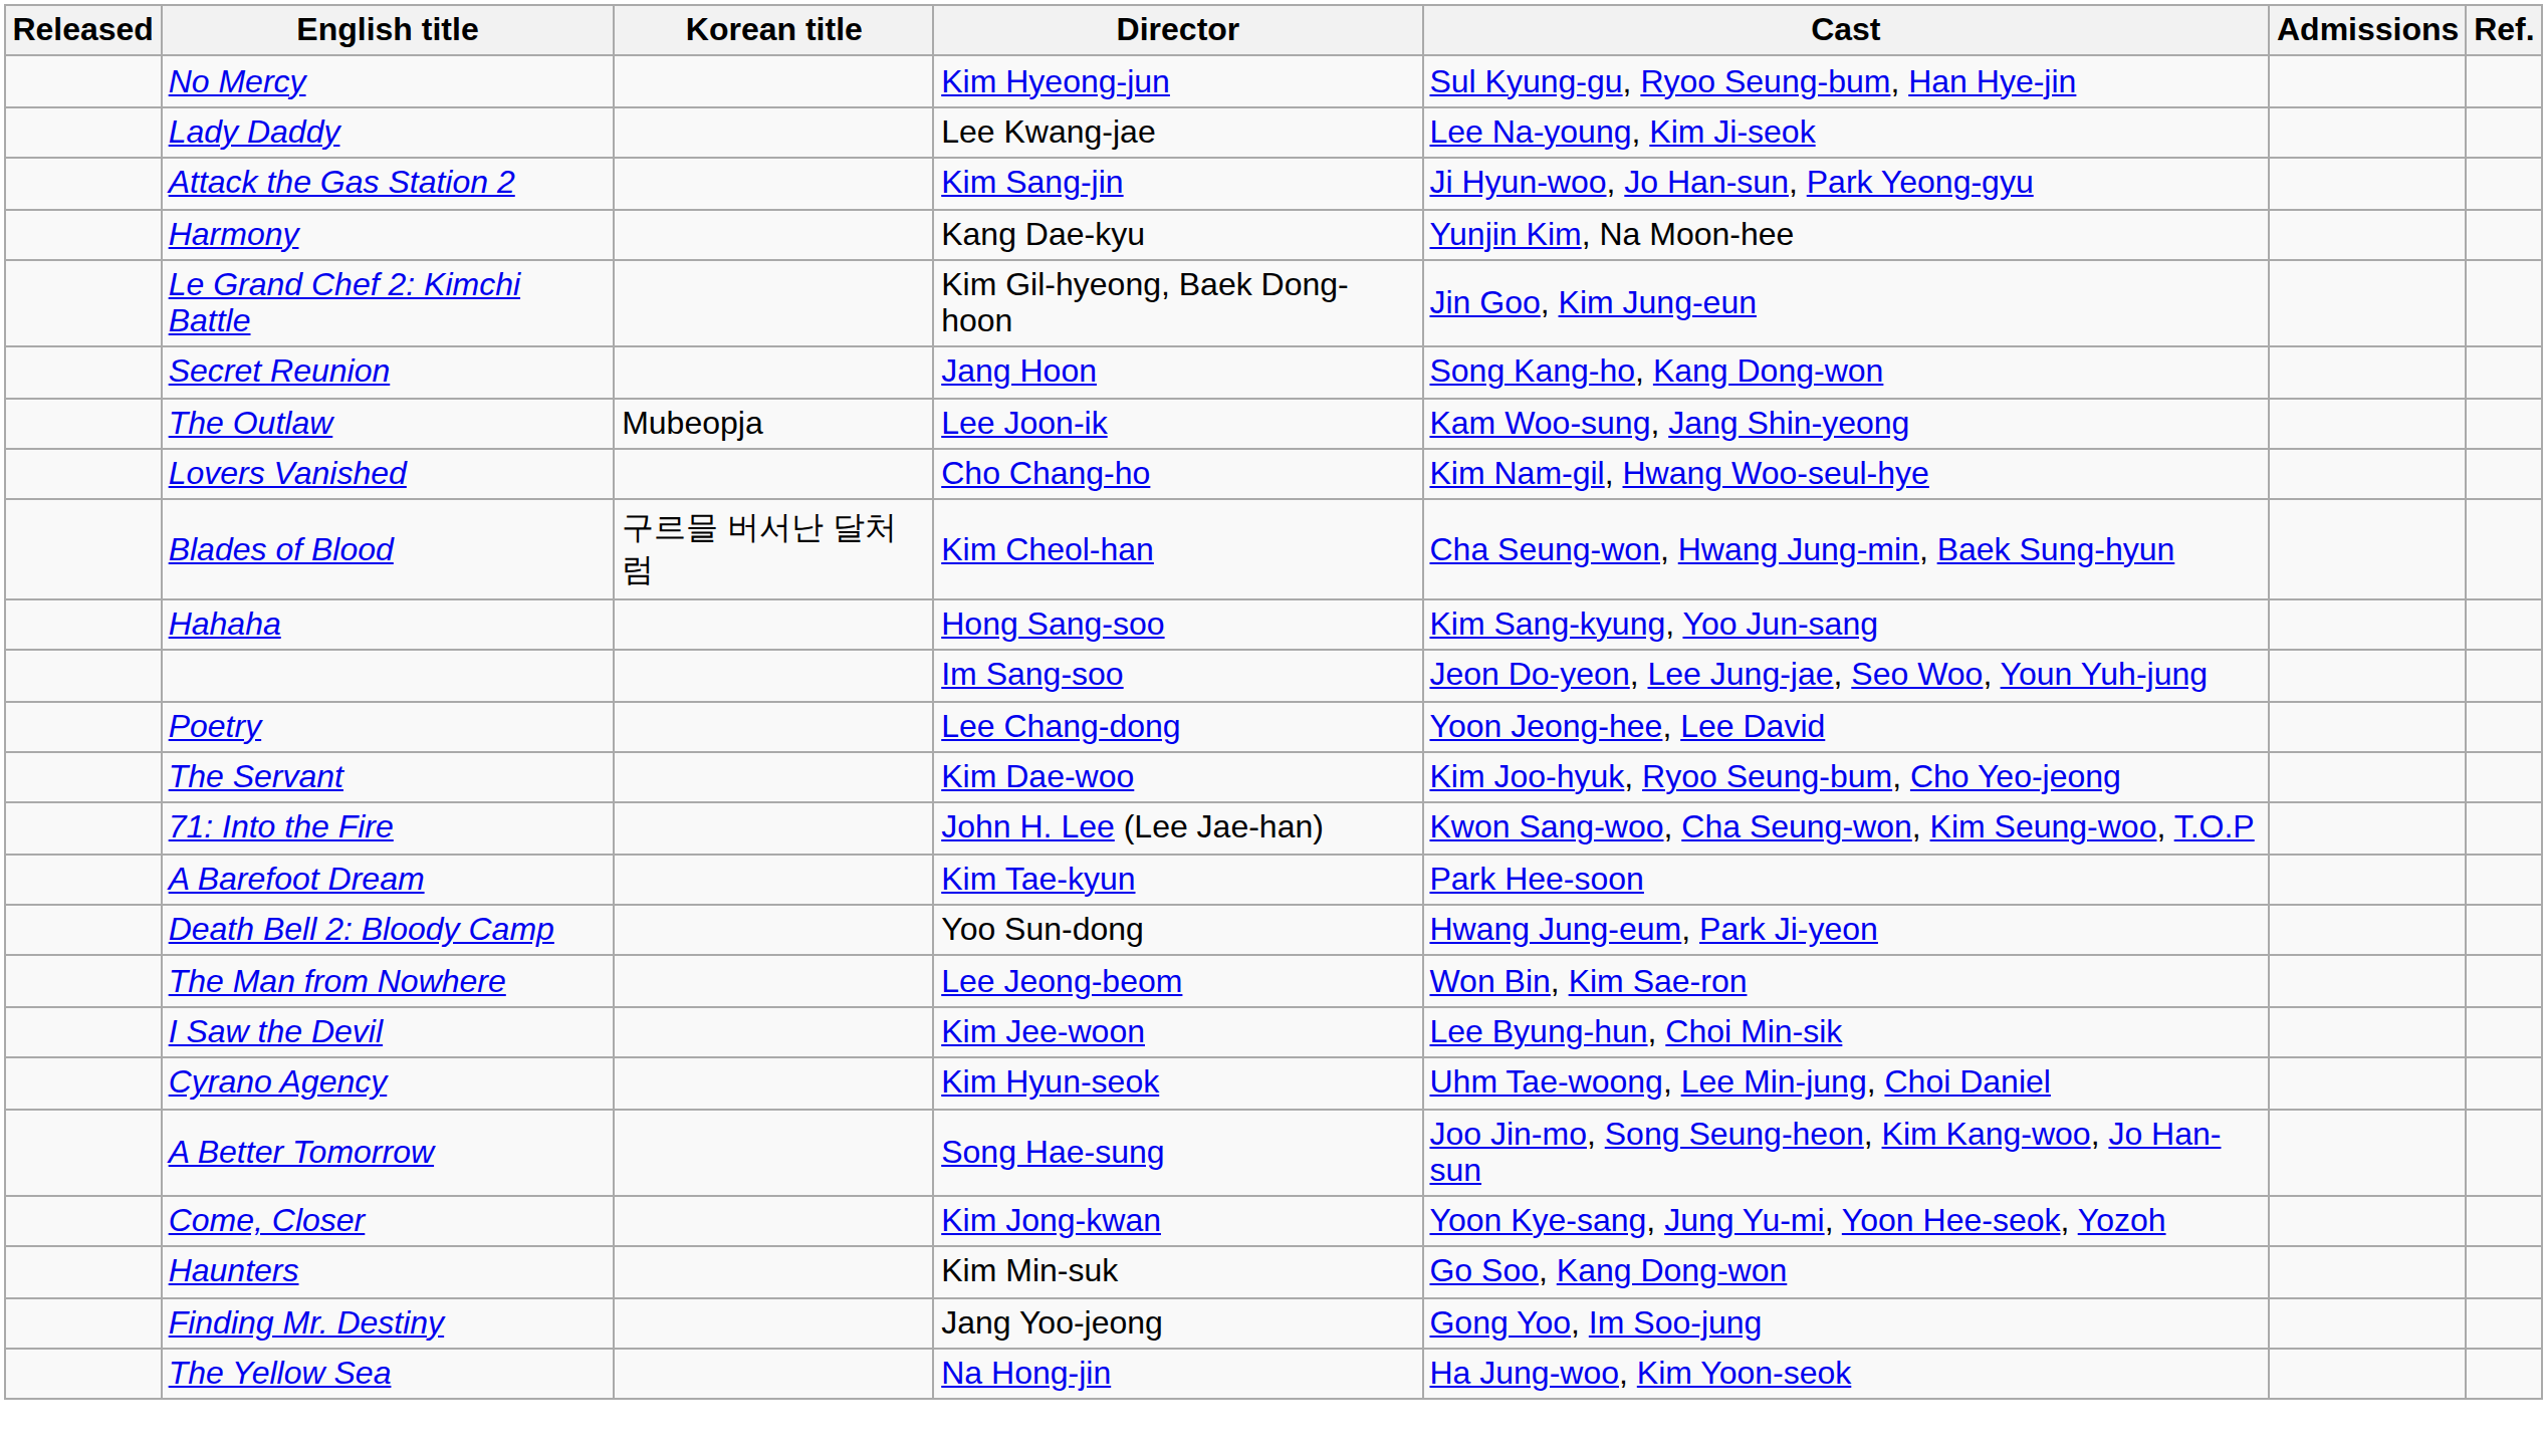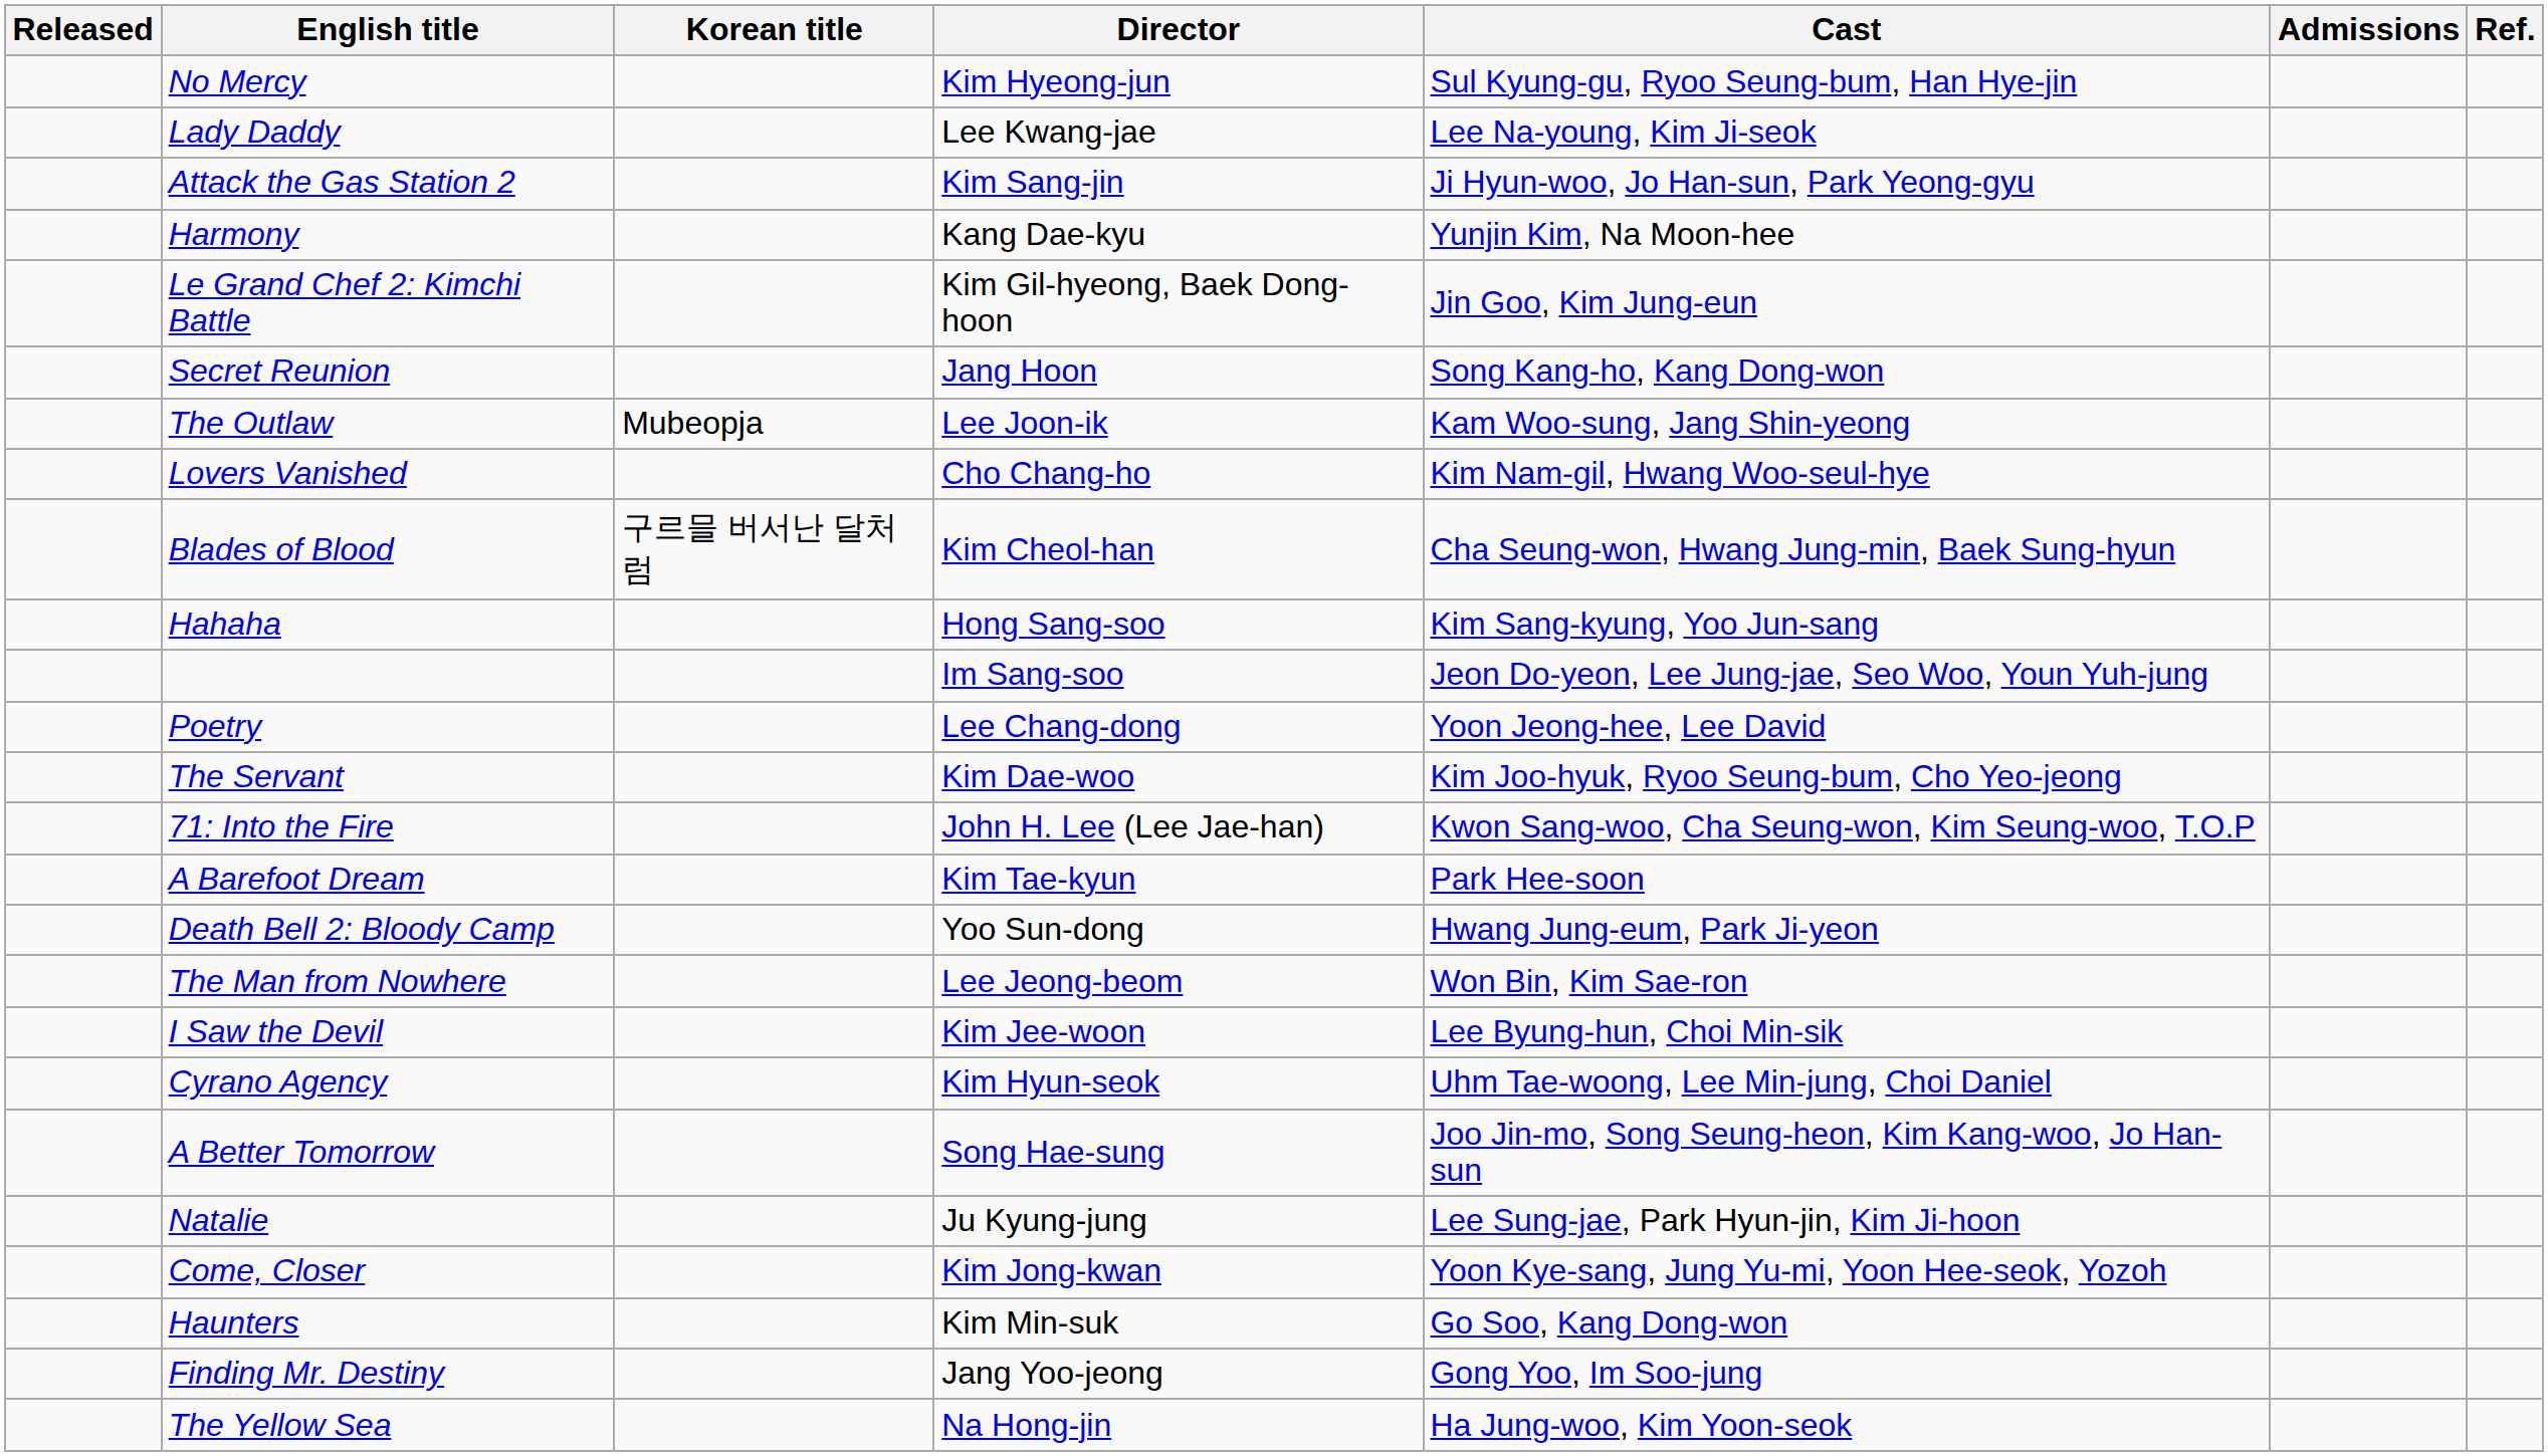 <table class="wikitable sortable" style="width:100%">
 <tr>
 <th>Released</th>
 <th>English title</th>
 <th>Korean title</th>
 <th>Director</th>
 <th>Cast</th>
 <th>Admissions</th>
 <th>Ref.</th>
 </tr>
 <tr>
 <td></td>
 <td><em><a href='#'>No Mercy</a></em></td>
 <td></td>
 <td><a href='#'>Kim Hyeong-jun</a></td>
 <td><a href='#'>Sul Kyung-gu</a>, <a href='#'>Ryoo Seung-bum</a>, <a href='#'>Han Hye-jin</a></td>
 <td></td>
 <td></td>
 </tr>
 <tr>
 <td></td>
 <td><em><a href='#'>Lady Daddy</a></em></td>
 <td></td>
 <td>Lee Kwang-jae</td>
 <td><a href='#'>Lee Na-young</a>, <a href='#'>Kim Ji-seok</a></td>
 <td></td>
 <td></td>
 </tr>
 <tr>
 <td></td>
 <td><em><a href='#'>Attack the Gas Station 2</a></em></td>
 <td></td>
 <td><a href='#'>Kim Sang-jin</a></td>
 <td><a href='#'>Ji Hyun-woo</a>, <a href='#'>Jo Han-sun</a>, <a href='#'>Park Yeong-gyu</a></td>
 <td></td>
 <td></td>
 </tr>
 <tr>
 <td></td>
 <td><em><a href='#'>Harmony</a></em></td>
 <td></td>
 <td>Kang Dae-kyu</td>
 <td><a href='#'>Yunjin Kim</a>, Na Moon-hee</td>
 <td></td>
 <td></td>
 </tr>
 <tr>
 <td></td>
 <td><em><a href='#'>Le Grand Chef 2: Kimchi Battle</a></em></td>
 <td></td>
 <td>Kim Gil-hyeong, Baek Dong-hoon</td>
 <td><a href='#'>Jin Goo</a>, <a href='#'>Kim Jung-eun</a></td>
 <td></td>
 <td></td>
 </tr>
 <tr>
 <td></td>
 <td><em><a href='#'>Secret Reunion</a></em></td>
 <td></td>
 <td><a href='#'>Jang Hoon</a></td>
 <td><a href='#'>Song Kang-ho</a>, <a href='#'>Kang Dong-won</a></td>
 <td></td>
 <td></td>
 </tr>
 <tr>
 <td></td>
 <td><em><a href='#'>The Outlaw</a></em></td>
 <td>Mubeopja</td>
 <td><a href='#'>Lee Joon-ik</a></td>
 <td><a href='#'>Kam Woo-sung</a>, <a href='#'>Jang Shin-yeong</a></td>
 <td {{nts></td>
 <td></td>
 </tr>
 <tr>
 <td></td>
 <td><em><a href='#'>Lovers Vanished</a></em></td>
 <td></td>
 <td><a href='#'>Cho Chang-ho</a></td>
 <td><a href='#'>Kim Nam-gil</a>, <a href='#'>Hwang Woo-seul-hye</a></td>
 <td></td>
 <td></td>
 </tr>
 <tr>
 <td></td>
 <td><em><a href='#'>Blades of Blood</a></em></td>
 <td>구르믈 버서난 달처럼</td>
 <td><a href='#'>Kim Cheol-han</a></td>
 <td><a href='#'>Cha Seung-won</a>, <a href='#'>Hwang Jung-min</a>, <a href='#'>Baek Sung-hyun</a></td>
 <td></td>
 <td></td>
 </tr>
 <tr>
 <td></td>
 <td><em><a href='#'>Hahaha</a></em></td>
 <td></td>
 <td><a href='#'>Hong Sang-soo</a></td>
 <td><a href='#'>Kim Sang-kyung</a>, <a href='#'>Yoo Jun-sang</a></td>
 <td></td>
 <td></td>
 </tr>
 <tr>
 <td></td>
 <td><em></em></td>
 <td></td>
 <td><a href='#'>Im Sang-soo</a></td>
 <td><a href='#'>Jeon Do-yeon</a>, <a href='#'>Lee Jung-jae</a>, <a href='#'>Seo Woo</a>, <a href='#'>Youn Yuh-jung</a></td>
 <td></td>
 <td></td>
 </tr>
 <tr>
 <td></td>
 <td><em><a href='#'>Poetry</a></em></td>
 <td></td>
 <td><a href='#'>Lee Chang-dong</a></td>
 <td><a href='#'>Yoon Jeong-hee</a>, <a href='#'>Lee David</a></td>
 <td></td>
 <td></td>
 </tr>
 <tr>
 <td></td>
 <td><em><a href='#'>The Servant</a></em></td>
 <td></td>
 <td><a href='#'>Kim Dae-woo</a></td>
 <td><a href='#'>Kim Joo-hyuk</a>, <a href='#'>Ryoo Seung-bum</a>, <a href='#'>Cho Yeo-jeong</a></td>
 <td></td>
 <td></td>
 </tr>
 <tr>
 <td></td>
 <td><em><a href='#'>71: Into the Fire</a></em></td>
 <td></td>
 <td><a href='#'>John H. Lee</a> (Lee Jae-han)</td>
 <td><a href='#'>Kwon Sang-woo</a>, <a href='#'>Cha Seung-won</a>, <a href='#'>Kim Seung-woo</a>, <a href='#'>T.O.P</a></td>
 <td></td>
 <td></td>
 </tr>
 <tr>
 <td></td>
 <td><em><a href='#'>A Barefoot Dream</a></em></td>
 <td></td>
 <td><a href='#'>Kim Tae-kyun</a></td>
 <td><a href='#'>Park Hee-soon</a></td>
 <td></td>
 <td></td>
 </tr>
 <tr>
 <td></td>
 <td><em><a href='#'>Death Bell 2: Bloody Camp</a></em></td>
 <td></td>
 <td>Yoo Sun-dong</td>
 <td><a href='#'>Hwang Jung-eum</a>, <a href='#'>Park Ji-yeon</a></td>
 <td></td>
 <td></td>
 </tr>
 <tr>
 <td></td>
 <td><em><a href='#'>The Man from Nowhere</a></em></td>
 <td></td>
 <td><a href='#'>Lee Jeong-beom</a></td>
 <td><a href='#'>Won Bin</a>, <a href='#'>Kim Sae-ron</a></td>
 <td></td>
 <td></td>
 </tr>
 <tr>
 <td></td>
 <td><em><a href='#'>I Saw the Devil</a></em></td>
 <td></td>
 <td><a href='#'>Kim Jee-woon</a></td>
 <td><a href='#'>Lee Byung-hun</a>, <a href='#'>Choi Min-sik</a></td>
 <td></td>
 <td></td>
 </tr>
 <tr>
 <td></td>
 <td><em><a href='#'>Cyrano Agency</a></em></td>
 <td></td>
 <td><a href='#'>Kim Hyun-seok</a></td>
 <td><a href='#'>Uhm Tae-woong</a>, <a href='#'>Lee Min-jung</a>, <a href='#'>Choi Daniel</a></td>
 <td></td>
 <td></td>
 </tr>
 <tr>
 <td></td>
 <td><em><a href='#'>A Better Tomorrow</a></em></td>
 <td></td>
 <td><a href='#'>Song Hae-sung</a></td>
 <td><a href='#'>Joo Jin-mo</a>, <a href='#'>Song Seung-heon</a>, <a href='#'>Kim Kang-woo</a>, <a href='#'>Jo Han-sun</a></td>
 <td></td>
 <td></td>
 </tr>
 <tr>
 <td></td>
+<td><em><a href='#'>Natalie</a></em></td>
+<td></td>
+<td>Ju Kyung-jung</td>
+<td><a href='#'>Lee Sung-jae</a>, Park Hyun-jin, <a href='#'>Kim Ji-hoon</a></td>
+<td></td>
+<td></td>
+</tr>
+<tr>
+<td></td>
 <td><em><a href='#'>Come, Closer</a></em></td>
 <td></td>
 <td><a href='#'>Kim Jong-kwan</a></td>
 <td><a href='#'>Yoon Kye-sang</a>, <a href='#'>Jung Yu-mi</a>, <a href='#'>Yoon Hee-seok</a>, <a href='#'>Yozoh</a></td>
 <td></td>
 <td></td>
 </tr>
 <tr>
 <td></td>
 <td><em><a href='#'>Haunters</a></em></td>
 <td></td>
 <td>Kim Min-suk</td>
 <td><a href='#'>Go Soo</a>, <a href='#'>Kang Dong-won</a></td>
 <td></td>
 <td></td>
 </tr>
 <tr>
 <td></td>
 <td><em><a href='#'>Finding Mr. Destiny</a></em></td>
 <td></td>
 <td>Jang Yoo-jeong</td>
 <td><a href='#'>Gong Yoo</a>, <a href='#'>Im Soo-jung</a></td>
 <td></td>
 <td></td>
 </tr>
 <tr>
 <td></td>
 <td><em><a href='#'>The Yellow Sea</a></em></td>
 <td></td>
 <td><a href='#'>Na Hong-jin</a></td>
 <td><a href='#'>Ha Jung-woo</a>, <a href='#'>Kim Yoon-seok</a></td>
 <td></td>
 <td></td>
 </tr>
 </table>
